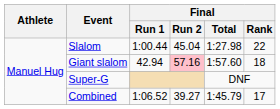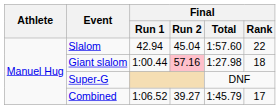 <table class="wikitable">
 <tr>
 <th rowspan="2">Athlete</th>
 <th rowspan="2">Event</th>
 <th colspan="4">Final</th>
 </tr>
 <tr>
 <th>Run 1</th>
 <th>Run 2</th>
 <th>Total</th>
 <th>Rank</th>
 </tr>
 <tr>
 <td rowspan=4><a href='#'>Manuel Hug</a></td>
 <td><a href='#'>Slalom</a></td>
-<td align="center">1:00.44</td>
+<td align="center">42.94</td>
 <td align="center">45.04</td>
-<td align="center">1:27.98</td>
+<td align="center">1:57.60</td>
 <td align="center">22</td>
 </tr>
 <tr>
 <td><a href='#'>Giant slalom</a></td>
-<td align="center">42.94</td>
+<td align="center">1:00.44</td>
 <td align="center" style="background: pink;">57.16</td>
-<td align="center">1:57.60</td>
+<td align="center">1:27.98</td>
 <td align="center">18</td>
 </tr>
 <tr>
 <td><a href='#'>Super-G</a></td>
 <td colspan=2 bgcolor="wheat"></td>
 <td align="center" colspan=2>DNF</td>
 </tr>
 <tr>
 <td><a href='#'>Combined</a></td>
 <td align="center">1:06.52</td>
 <td align="center">39.27</td>
 <td align="center">1:45.79</td>
 <td align="center">17</td>
 </tr>
 </table>
